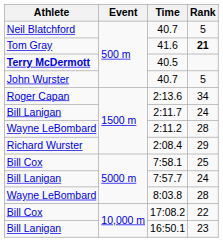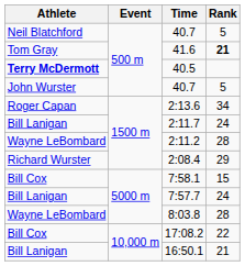 <table class=wikitable style="font-size:90%; text-align:center">
 <tr>
 <th>Athlete</th>
 <th>Event</th>
 <th>Time</th>
 <th>Rank</th>
 </tr>
 <tr>
 <td align=left><a href='#'>Neil Blatchford</a></td>
 <td align=left rowspan=4><a href='#'>500 m</a></td>
 <td>40.7</td>
 <td>5</td>
 </tr>
 <tr>
 <td align=left><a href='#'>Tom Gray</a></td>
 <td>41.6</td>
 <td><strong>21</strong></td>
 </tr>
 <tr>
 <td align=left><strong><a href='#'>Terry McDermott</a></strong></td>
 <td>40.5</td>
 <td></td>
 </tr>
 <tr>
 <td align=left><a href='#'>John Wurster</a></td>
 <td>40.7</td>
 <td>5</td>
 </tr>
 <tr>
 <td align=left><a href='#'>Roger Capan</a></td>
 <td align=left rowspan=4><a href='#'>1500 m</a></td>
 <td>2:13.6</td>
 <td>34</td>
 </tr>
 <tr>
 <td align=left><a href='#'>Bill Lanigan</a></td>
 <td>2:11.7</td>
 <td>24</td>
 </tr>
 <tr>
 <td align=left><a href='#'>Wayne LeBombard</a></td>
 <td>2:11.2</td>
 <td>28</td>
 </tr>
 <tr>
 <td align=left><a href='#'>Richard Wurster</a></td>
 <td>2:08.4</td>
 <td>29</td>
 </tr>
 <tr>
 <td align=left><a href='#'>Bill Cox</a></td>
 <td align=left rowspan=3><a href='#'>5000 m</a></td>
 <td>7:58.1</td>
-<td>25</td>
+<td>15</td>
 </tr>
 <tr>
 <td align=left><a href='#'>Bill Lanigan</a></td>
 <td>7:57.7</td>
 <td>24</td>
 </tr>
 <tr>
 <td align=left><a href='#'>Wayne LeBombard</a></td>
 <td>8:03.8</td>
 <td>28</td>
 </tr>
 <tr>
 <td align=left><a href='#'>Bill Cox</a></td>
 <td align=left rowspan=2><a href='#'>10,000 m</a></td>
 <td>17:08.2</td>
 <td>22</td>
 </tr>
 <tr>
 <td align=left><a href='#'>Bill Lanigan</a></td>
 <td>16:50.1</td>
-<td>23</td>
+<td>21</td>
 </tr>
 </table>
